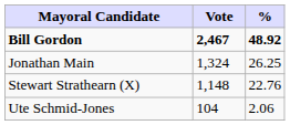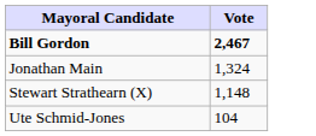 <table class="wikitable">
 <tr>
 <th style="background:#ddf; width:200px;">Mayoral Candidate</th>
 <th style="background:#ddf; width:50px;">Vote</th>
-<th style="background:#ddf; width:30px;">%</th>
 </tr>
 <tr>
 <td><strong>Bill Gordon</strong></td>
 <td><strong>2,467</strong></td>
-<td><strong>48.92</strong></td>
 </tr>
 <tr>
 <td>Jonathan Main</td>
 <td>1,324</td>
-<td>26.25</td>
 </tr>
 <tr>
 <td>Stewart Strathearn (X)</td>
 <td>1,148</td>
-<td>22.76</td>
 </tr>
 <tr>
 <td>Ute Schmid-Jones</td>
 <td>104</td>
-<td>2.06</td>
 </tr>
 </table>
